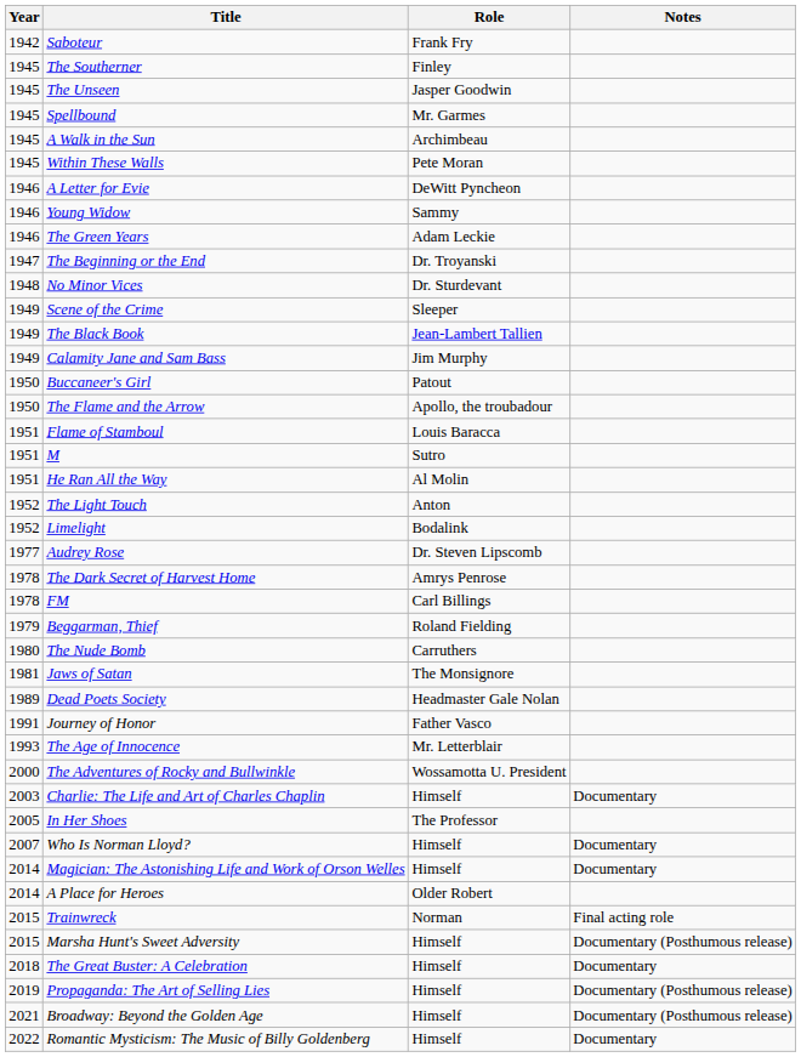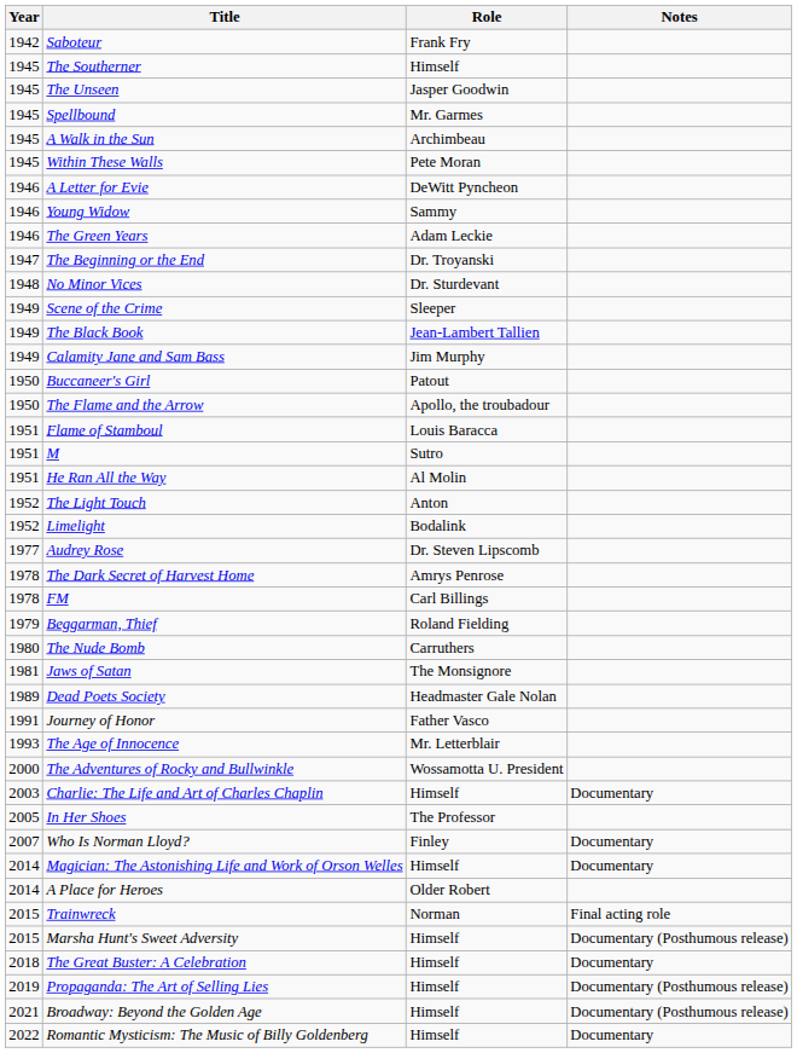 <table class="wikitable sortable">
 <tr>
 <th>Year</th>
 <th>Title</th>
 <th>Role</th>
 <th class="unsortable">Notes</th>
 </tr>
 <tr>
 <td>1942</td>
 <td><em><a href='#'>Saboteur</a></em></td>
 <td>Frank Fry</td>
 <td></td>
 </tr>
 <tr>
 <td>1945</td>
 <td><em><a href='#'>The Southerner</a></em></td>
-<td>Finley</td>
+<td>Himself</td>
 <td></td>
 </tr>
 <tr>
 <td>1945</td>
 <td><em><a href='#'>The Unseen</a></em></td>
 <td>Jasper Goodwin</td>
 <td></td>
 </tr>
 <tr>
 <td>1945</td>
 <td><em><a href='#'>Spellbound</a></em></td>
 <td>Mr. Garmes</td>
 <td></td>
 </tr>
 <tr>
 <td>1945</td>
 <td><em><a href='#'>A Walk in the Sun</a></em></td>
 <td>Archimbeau</td>
 <td></td>
 </tr>
 <tr>
 <td>1945</td>
 <td><em><a href='#'>Within These Walls</a></em></td>
 <td>Pete Moran</td>
 <td></td>
 </tr>
 <tr>
 <td>1946</td>
 <td><em><a href='#'>A Letter for Evie</a></em></td>
 <td>DeWitt Pyncheon</td>
 <td></td>
 </tr>
 <tr>
 <td>1946</td>
 <td><em><a href='#'>Young Widow</a></em></td>
 <td>Sammy</td>
 <td></td>
 </tr>
 <tr>
 <td>1946</td>
 <td><em><a href='#'>The Green Years</a></em></td>
 <td>Adam Leckie</td>
 <td></td>
 </tr>
 <tr>
 <td>1947</td>
 <td><em><a href='#'>The Beginning or the End</a></em></td>
 <td>Dr. Troyanski</td>
 <td></td>
 </tr>
 <tr>
 <td>1948</td>
 <td><em><a href='#'>No Minor Vices</a></em></td>
 <td>Dr. Sturdevant</td>
 <td></td>
 </tr>
 <tr>
 <td>1949</td>
 <td><em><a href='#'>Scene of the Crime</a></em></td>
 <td>Sleeper</td>
 <td></td>
 </tr>
 <tr>
 <td>1949</td>
 <td><em><a href='#'>The Black Book</a></em></td>
 <td><a href='#'>Jean-Lambert Tallien</a></td>
 <td></td>
 </tr>
 <tr>
 <td>1949</td>
 <td><em><a href='#'>Calamity Jane and Sam Bass</a></em></td>
 <td>Jim Murphy</td>
 <td></td>
 </tr>
 <tr>
 <td>1950</td>
 <td><em><a href='#'>Buccaneer's Girl</a></em></td>
 <td>Patout</td>
 <td></td>
 </tr>
 <tr>
 <td>1950</td>
 <td><em><a href='#'>The Flame and the Arrow</a></em></td>
 <td>Apollo, the troubadour</td>
 <td></td>
 </tr>
 <tr>
 <td>1951</td>
 <td><em><a href='#'>Flame of Stamboul</a></em></td>
 <td>Louis Baracca</td>
 <td></td>
 </tr>
 <tr>
 <td>1951</td>
 <td><em><a href='#'>M</a></em></td>
 <td>Sutro</td>
 <td></td>
 </tr>
 <tr>
 <td>1951</td>
 <td><em><a href='#'>He Ran All the Way</a></em></td>
 <td>Al Molin</td>
 <td></td>
 </tr>
 <tr>
 <td>1952</td>
 <td><em><a href='#'>The Light Touch</a></em></td>
 <td>Anton</td>
 <td></td>
 </tr>
 <tr>
 <td>1952</td>
 <td><em><a href='#'>Limelight</a></em></td>
 <td>Bodalink</td>
 <td></td>
 </tr>
 <tr>
 <td>1977</td>
 <td><em><a href='#'>Audrey Rose</a></em></td>
 <td>Dr. Steven Lipscomb</td>
 <td></td>
 </tr>
 <tr>
 <td>1978</td>
 <td><em><a href='#'>The Dark Secret of Harvest Home</a></em></td>
 <td>Amrys Penrose</td>
 <td></td>
 </tr>
 <tr>
 <td>1978</td>
 <td><em><a href='#'>FM</a></em></td>
 <td>Carl Billings</td>
 <td></td>
 </tr>
 <tr>
 <td>1979</td>
 <td><em><a href='#'>Beggarman, Thief</a></em></td>
 <td>Roland Fielding</td>
 <td></td>
 </tr>
 <tr>
 <td>1980</td>
 <td><em><a href='#'>The Nude Bomb</a></em></td>
 <td>Carruthers</td>
 <td></td>
 </tr>
 <tr>
 <td>1981</td>
 <td><em><a href='#'>Jaws of Satan</a></em></td>
 <td>The Monsignore</td>
 <td></td>
 </tr>
 <tr>
 <td>1989</td>
 <td><em><a href='#'>Dead Poets Society</a></em></td>
 <td>Headmaster Gale Nolan</td>
 <td></td>
 </tr>
 <tr>
 <td>1991</td>
 <td><em>Journey of Honor</em></td>
 <td>Father Vasco</td>
 <td></td>
 </tr>
 <tr>
 <td>1993</td>
 <td><em><a href='#'>The Age of Innocence</a></em></td>
 <td>Mr. Letterblair</td>
 <td></td>
 </tr>
 <tr>
 <td>2000</td>
 <td><em><a href='#'>The Adventures of Rocky and Bullwinkle</a></em></td>
 <td>Wossamotta U. President</td>
 <td></td>
 </tr>
 <tr>
 <td>2003</td>
 <td><em><a href='#'>Charlie: The Life and Art of Charles Chaplin</a></em></td>
 <td>Himself</td>
 <td>Documentary</td>
 </tr>
 <tr>
 <td>2005</td>
 <td><em><a href='#'>In Her Shoes</a></em></td>
 <td>The Professor</td>
 <td><br></td>
 </tr>
 <tr>
 <td>2007</td>
 <td><em>Who Is Norman Lloyd?</em></td>
-<td>Himself</td>
+<td>Finley</td>
 <td>Documentary</td>
 </tr>
 <tr>
 <td>2014</td>
 <td><em><a href='#'>Magician: The Astonishing Life and Work of Orson Welles</a></em></td>
 <td>Himself</td>
 <td>Documentary</td>
 </tr>
 <tr>
 <td>2014</td>
 <td><em>A Place for Heroes</em></td>
 <td>Older Robert</td>
 <td></td>
 </tr>
 <tr>
 <td>2015</td>
 <td><em><a href='#'>Trainwreck</a></em></td>
 <td>Norman</td>
 <td>Final acting role</td>
 </tr>
 <tr>
 <td>2015</td>
 <td><em>Marsha Hunt's Sweet Adversity</em></td>
 <td>Himself</td>
 <td>Documentary (Posthumous release)</td>
 </tr>
 <tr>
 <td>2018</td>
 <td><em><a href='#'>The Great Buster: A Celebration</a></em></td>
 <td>Himself</td>
 <td>Documentary</td>
 </tr>
 <tr>
 <td>2019</td>
 <td><em><a href='#'>Propaganda: The Art of Selling Lies</a></em></td>
 <td>Himself</td>
 <td>Documentary (Posthumous release)</td>
 </tr>
 <tr>
 <td>2021</td>
 <td><em>Broadway: Beyond the Golden Age</em></td>
 <td>Himself</td>
 <td>Documentary (Posthumous release)</td>
 </tr>
 <tr>
 <td>2022</td>
 <td><em>Romantic Mysticism: The Music of Billy Goldenberg</em></td>
 <td>Himself</td>
 <td>Documentary</td>
 </tr>
 </table>
